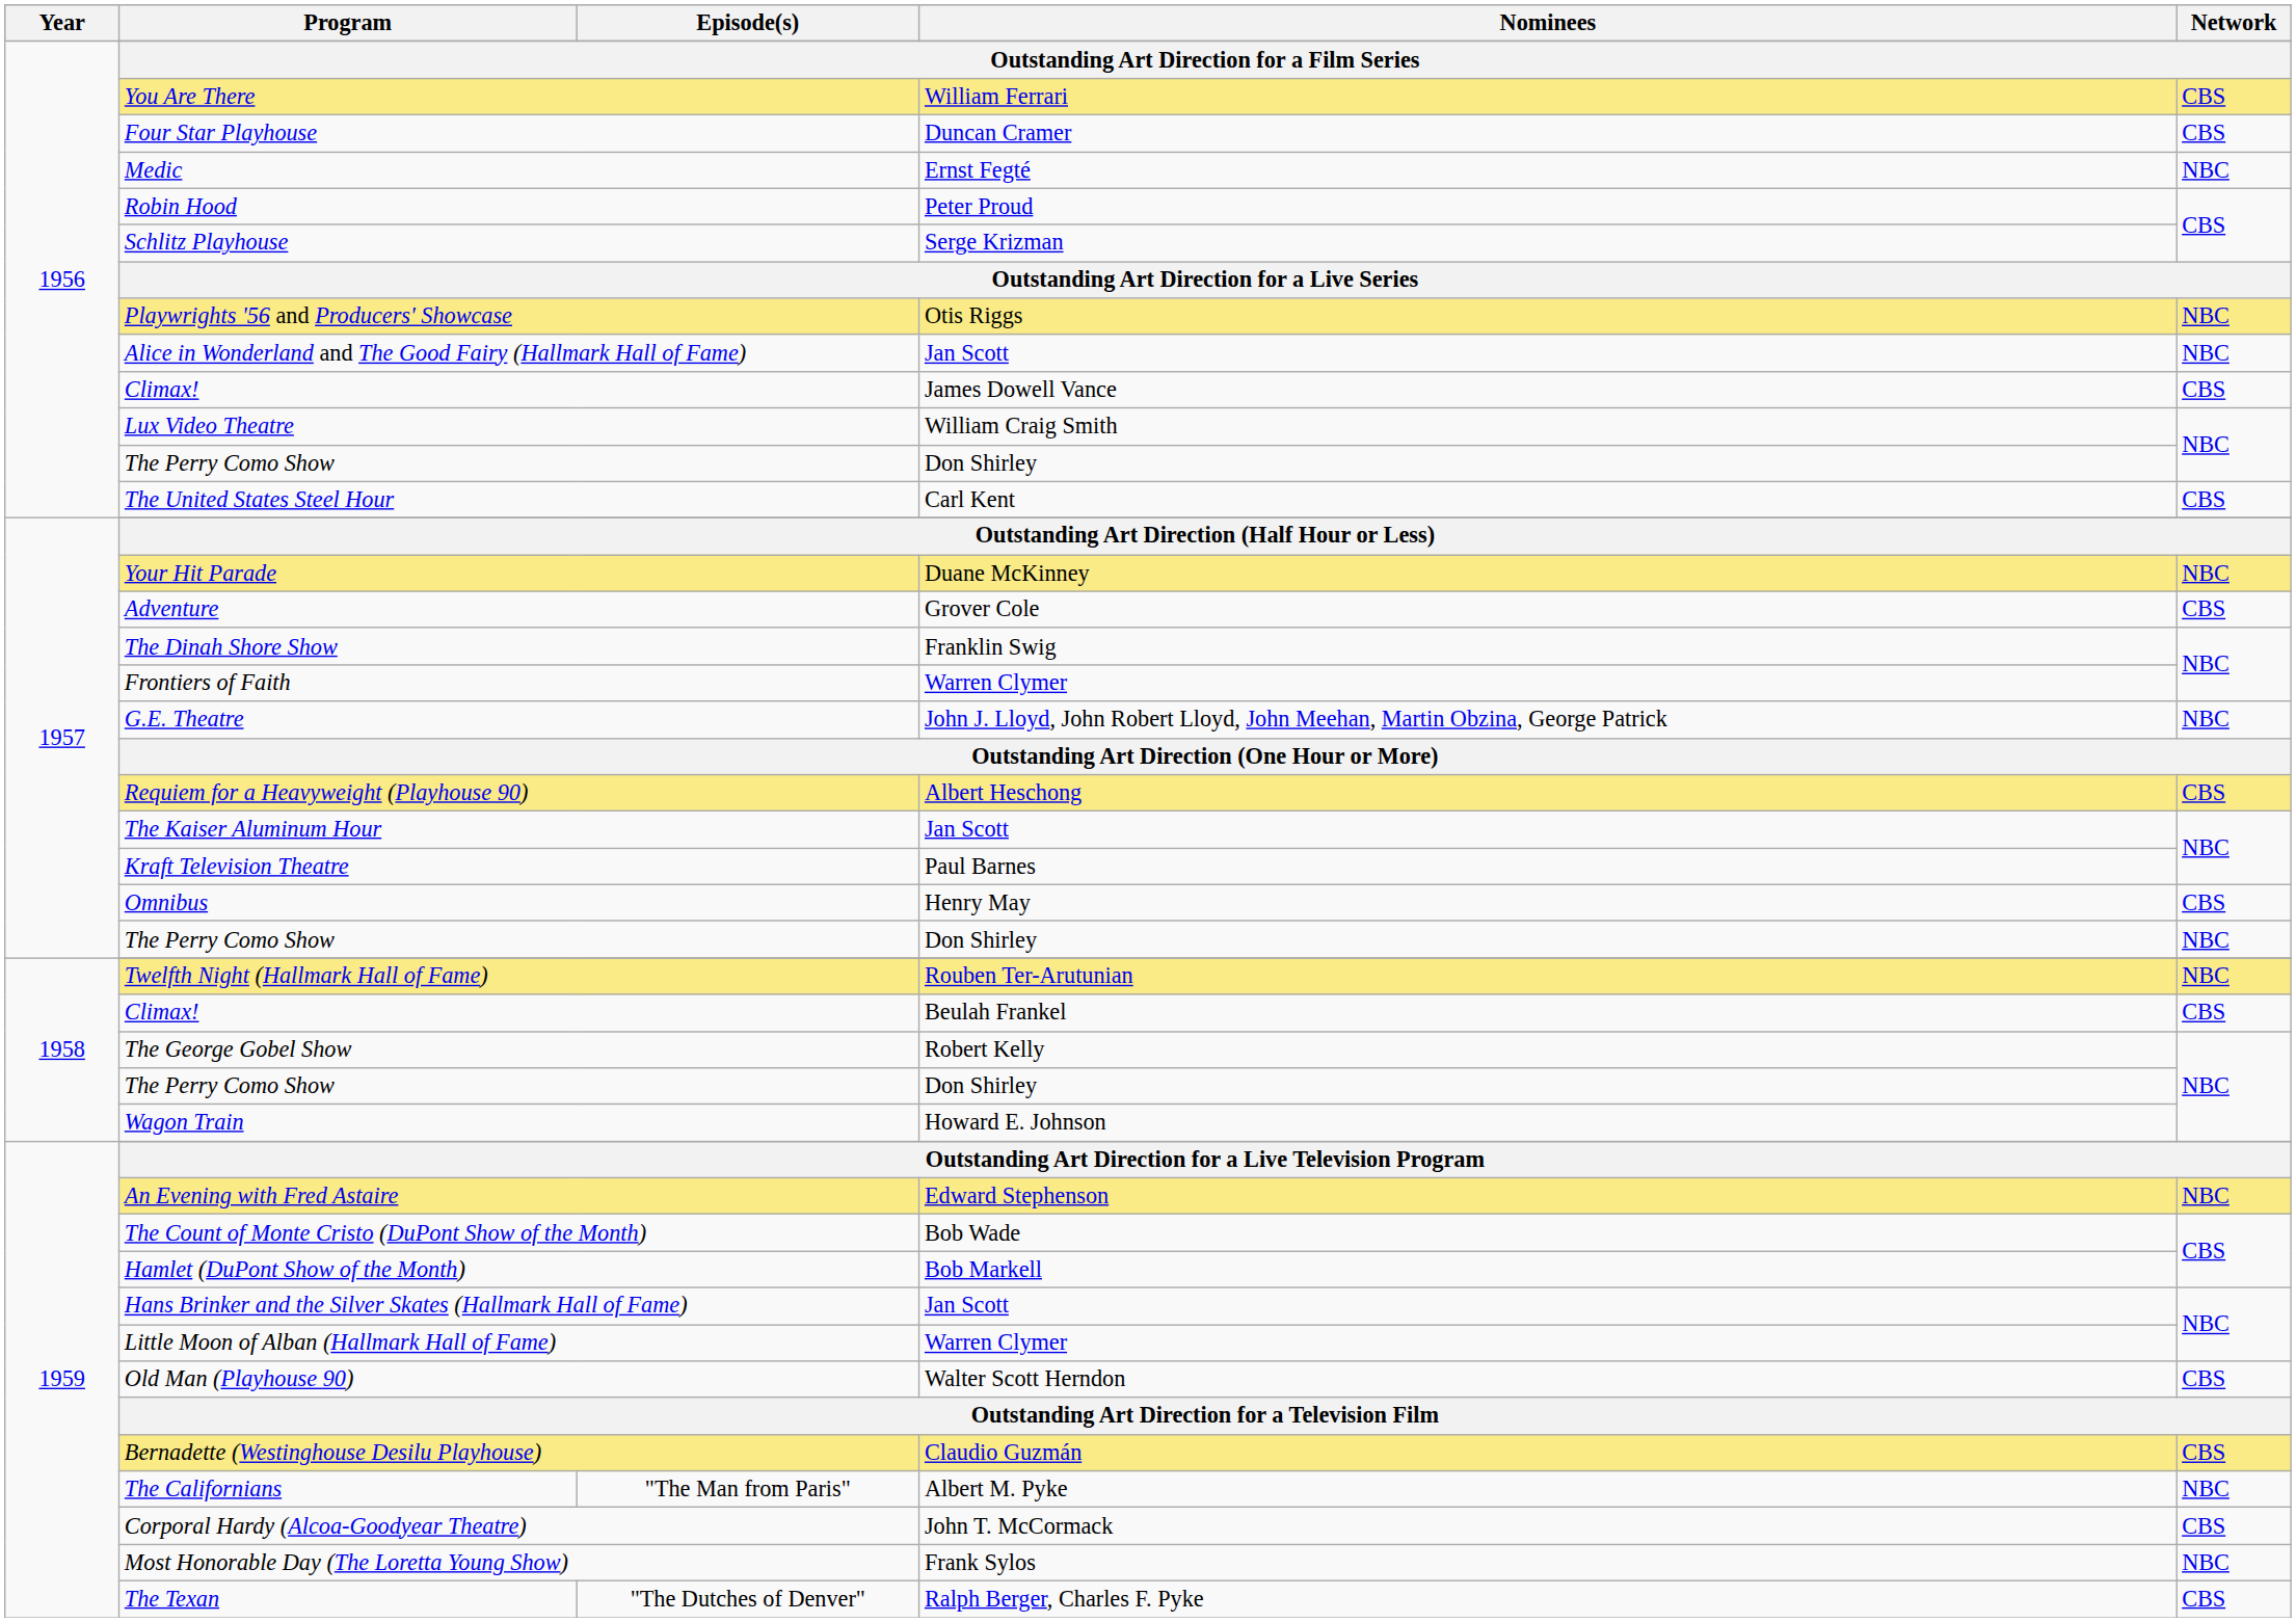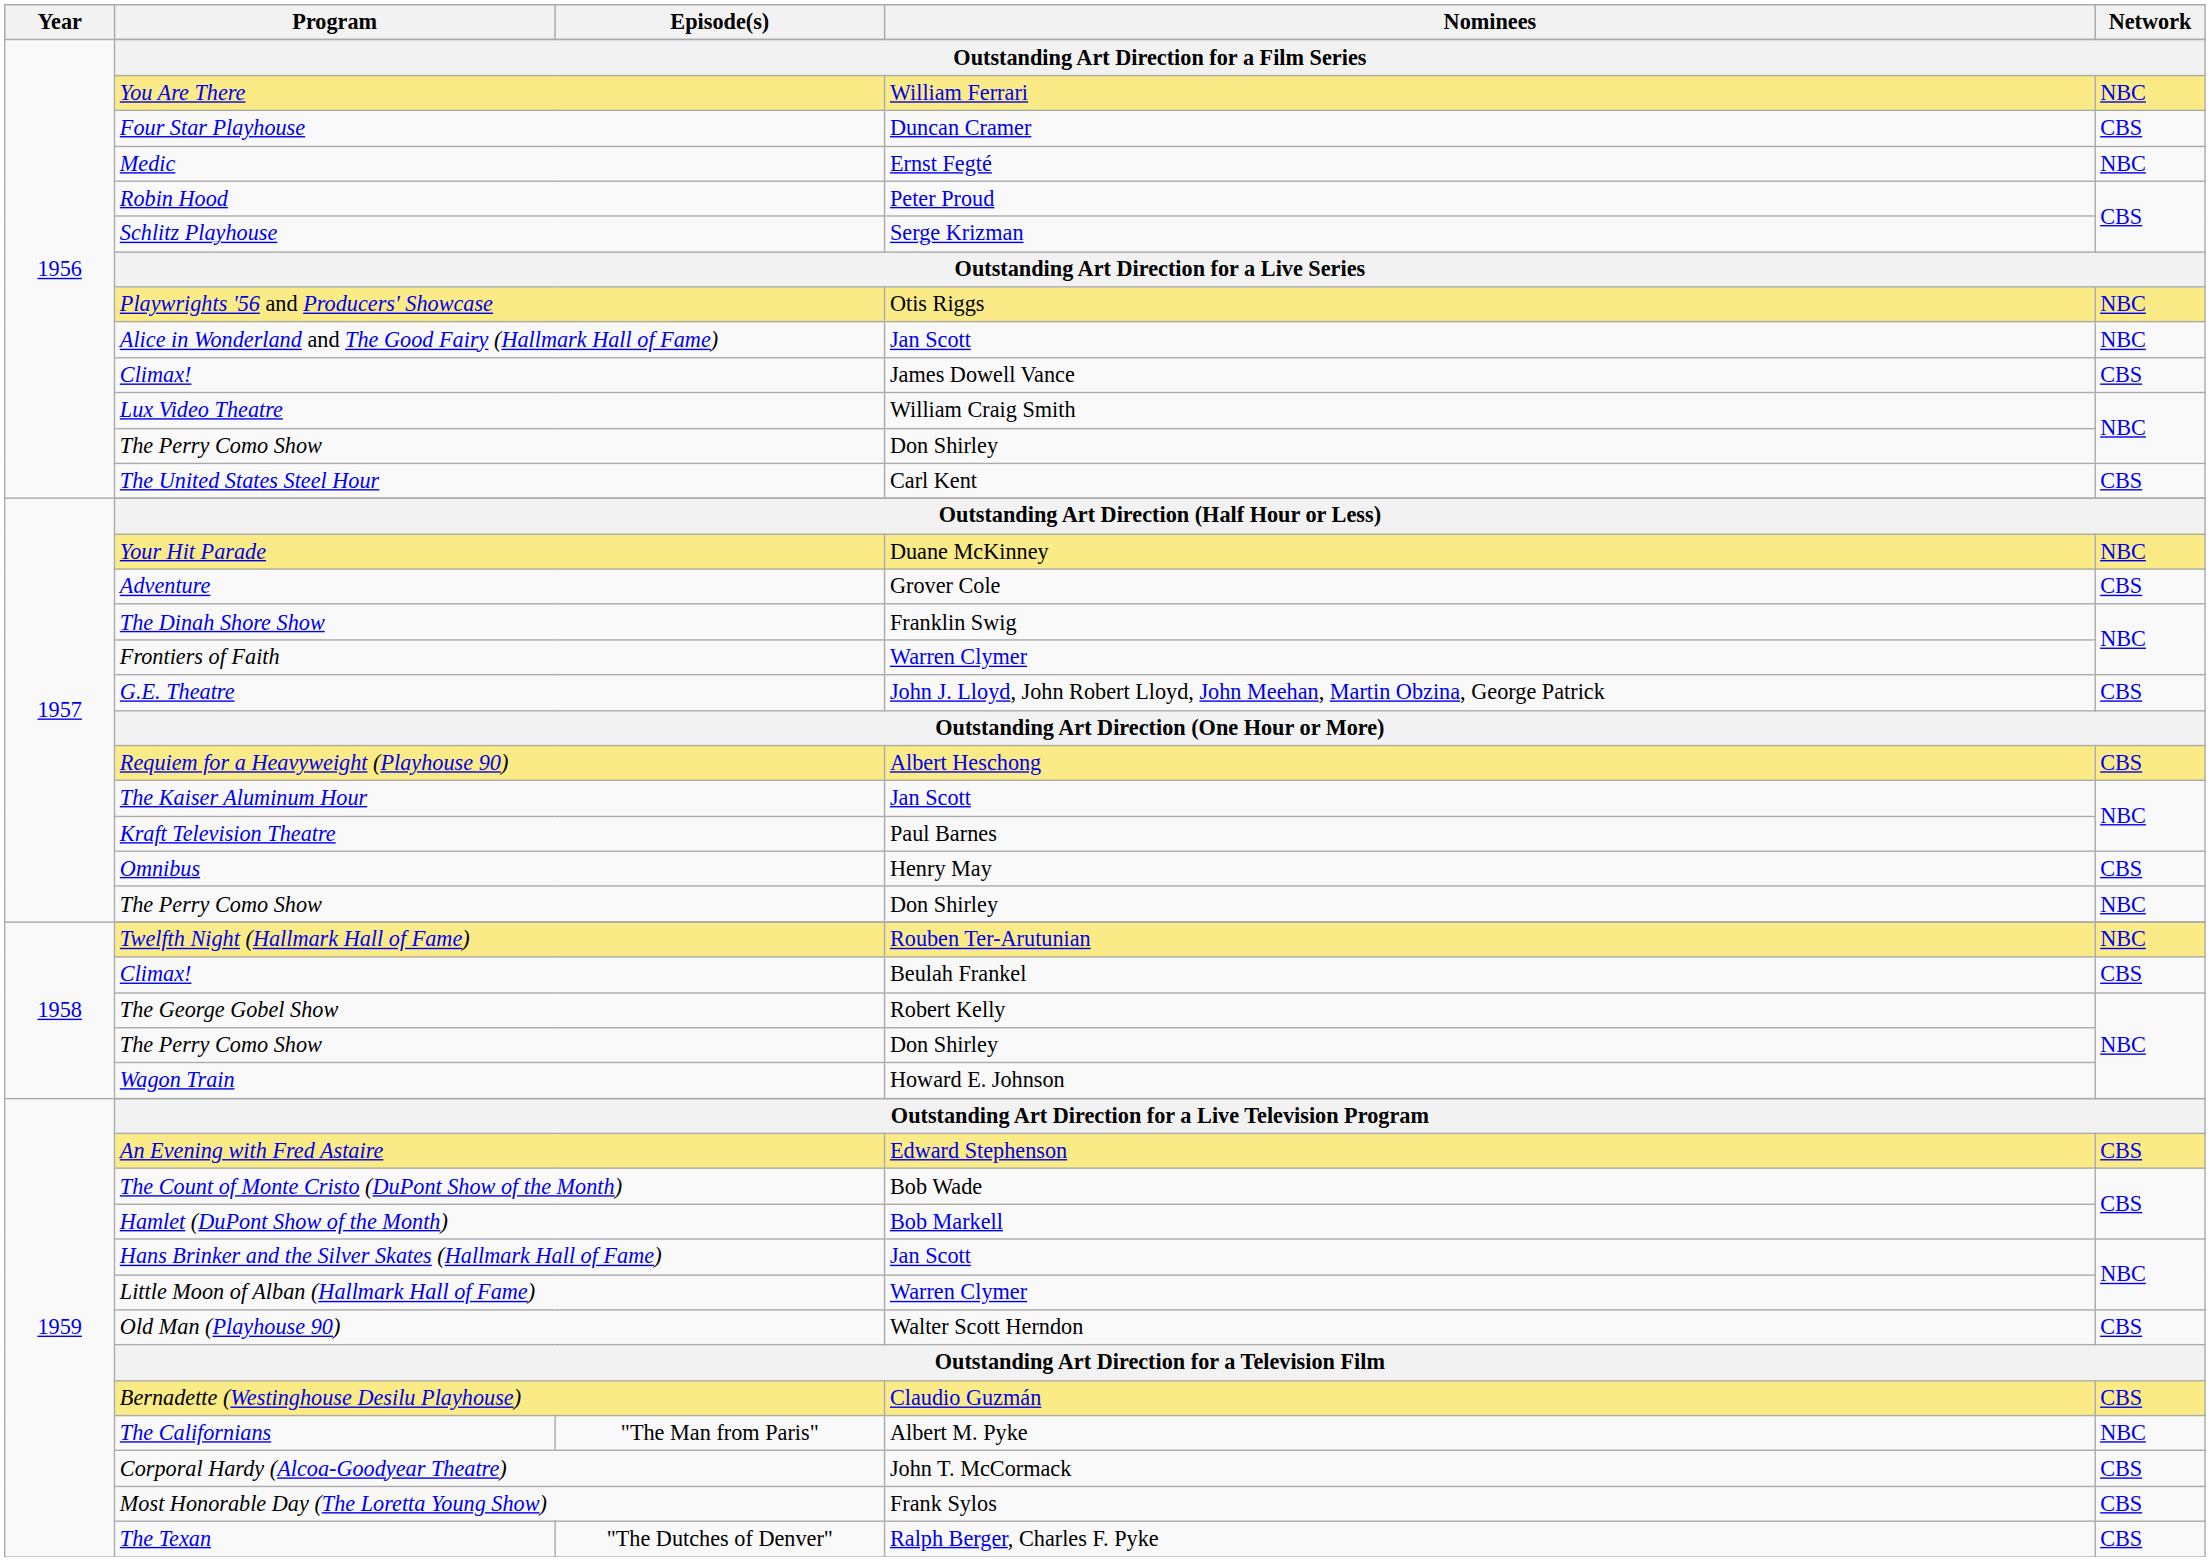 <table class="wikitable" style="width:100%">
 <tr bgcolor="#bebebe">
 <th width="5%">Year</th>
 <th width="20%">Program</th>
 <th width="15%">Episode(s)</th>
 <th width="55%">Nominees</th>
 <th width="5%">Network</th>
 </tr>
 <tr>
 <td rowspan=14 style="text-align:center"><a href='#'>1956</a></td>
 </tr>
 <tr>
 <th colspan="6">Outstanding Art Direction for a Film Series</th>
 </tr>
 <tr style="background:#FAEB86">
 <td colspan=2><em><a href='#'>You Are There</a></em></td>
 <td><a href='#'>William Ferrari</a></td>
-<td><a href='#'>CBS</a></td>
+<td><a href='#'>NBC</a></td>
 </tr>
 <tr>
 <td colspan=2><em><a href='#'>Four Star Playhouse</a></em></td>
 <td><a href='#'>Duncan Cramer</a></td>
 <td><a href='#'>CBS</a></td>
 </tr>
 <tr>
 <td colspan=2><em><a href='#'>Medic</a></em></td>
 <td><a href='#'>Ernst Fegté</a></td>
 <td><a href='#'>NBC</a></td>
 </tr>
 <tr>
 <td colspan=2><em><a href='#'>Robin Hood</a></em></td>
 <td><a href='#'>Peter Proud</a></td>
 <td rowspan=2><a href='#'>CBS</a></td>
 </tr>
 <tr>
 <td colspan=2><em><a href='#'>Schlitz Playhouse</a></em></td>
 <td><a href='#'>Serge Krizman</a></td>
 </tr>
 <tr>
 <th colspan="6">Outstanding Art Direction for a Live Series</th>
 </tr>
 <tr style="background:#FAEB86">
 <td colspan=2><em><a href='#'>Playwrights '56</a></em> and <em><a href='#'>Producers' Showcase</a></em></td>
 <td>Otis Riggs</td>
 <td><a href='#'>NBC</a></td>
 </tr>
 <tr>
 <td colspan=2><em><a href='#'>Alice in Wonderland</a></em> and <em><a href='#'>The Good Fairy</a> (<a href='#'>Hallmark Hall of Fame</a>)</em></td>
 <td><a href='#'>Jan Scott</a></td>
 <td><a href='#'>NBC</a></td>
 </tr>
 <tr>
 <td colspan=2><em><a href='#'>Climax!</a></em></td>
 <td>James Dowell Vance</td>
 <td><a href='#'>CBS</a></td>
 </tr>
 <tr>
 <td colspan=2><em><a href='#'>Lux Video Theatre</a></em></td>
 <td>William Craig Smith</td>
 <td rowspan=2><a href='#'>NBC</a></td>
 </tr>
 <tr>
 <td colspan=2><em>The Perry Como Show</em></td>
 <td>Don Shirley</td>
 </tr>
 <tr>
 <td colspan=2><em><a href='#'>The United States Steel Hour</a></em></td>
 <td>Carl Kent</td>
 <td><a href='#'>CBS</a></td>
 </tr>
 <tr>
 <td rowspan=13 style="text-align:center"><a href='#'>1957</a></td>
 </tr>
 <tr>
 <th colspan="6">Outstanding Art Direction (Half Hour or Less)</th>
 </tr>
 <tr style="background:#FAEB86">
 <td colspan=2><em><a href='#'>Your Hit Parade</a></em></td>
 <td>Duane McKinney</td>
 <td><a href='#'>NBC</a></td>
 </tr>
 <tr>
 <td colspan=2><em><a href='#'>Adventure</a></em></td>
 <td>Grover Cole</td>
 <td><a href='#'>CBS</a></td>
 </tr>
 <tr>
 <td colspan=2><em><a href='#'>The Dinah Shore Show</a></em></td>
 <td>Franklin Swig</td>
 <td rowspan=2><a href='#'>NBC</a></td>
 </tr>
 <tr>
 <td colspan=2><em>Frontiers of Faith</em></td>
 <td><a href='#'>Warren Clymer</a></td>
 </tr>
 <tr>
 <td colspan=2><em><a href='#'>G.E. Theatre</a></em></td>
 <td><a href='#'>John J. Lloyd</a>, John Robert Lloyd, <a href='#'>John Meehan</a>, <a href='#'>Martin Obzina</a>, George Patrick</td>
-<td><a href='#'>NBC</a></td>
+<td><a href='#'>CBS</a></td>
 </tr>
 <tr>
 <th colspan="6">Outstanding Art Direction (One Hour or More)</th>
 </tr>
 <tr style="background:#FAEB86">
 <td colspan=2><em><a href='#'>Requiem for a Heavyweight</a> (<a href='#'>Playhouse 90</a>)</em></td>
 <td><a href='#'>Albert Heschong</a></td>
 <td><a href='#'>CBS</a></td>
 </tr>
 <tr>
 <td colspan=2><em><a href='#'>The Kaiser Aluminum Hour</a></em></td>
 <td><a href='#'>Jan Scott</a></td>
 <td rowspan=2><a href='#'>NBC</a></td>
 </tr>
 <tr>
 <td colspan=2><em><a href='#'>Kraft Television Theatre</a></em></td>
 <td>Paul Barnes</td>
 </tr>
 <tr>
 <td colspan=2><em><a href='#'>Omnibus</a></em></td>
 <td>Henry May</td>
 <td><a href='#'>CBS</a></td>
 </tr>
 <tr>
 <td colspan=2><em>The Perry Como Show</em></td>
 <td>Don Shirley</td>
 <td><a href='#'>NBC</a></td>
 </tr>
 <tr>
 <td rowspan=6 style="text-align:center"><a href='#'>1958</a><br></td>
 </tr>
 <tr style="background:#FAEB86">
 <td colspan=2><em><a href='#'>Twelfth Night</a> (<a href='#'>Hallmark Hall of Fame</a>)</em></td>
 <td><a href='#'>Rouben Ter-Arutunian</a></td>
 <td><a href='#'>NBC</a></td>
 </tr>
 <tr>
 <td colspan=2><em><a href='#'>Climax!</a></em></td>
 <td>Beulah Frankel</td>
 <td><a href='#'>CBS</a></td>
 </tr>
 <tr>
 <td colspan=2><em>The George Gobel Show</em></td>
 <td>Robert Kelly</td>
 <td rowspan=3><a href='#'>NBC</a></td>
 </tr>
 <tr>
 <td colspan=2><em>The Perry Como Show</em></td>
 <td>Don Shirley</td>
 </tr>
 <tr>
 <td colspan=2><em><a href='#'>Wagon Train</a></em></td>
 <td>Howard E. Johnson</td>
 </tr>
 <tr>
 <td rowspan=14 style="text-align:center"><a href='#'>1959</a></td>
 </tr>
 <tr>
 <th colspan="6">Outstanding Art Direction for a Live Television Program</th>
 </tr>
 <tr style="background:#FAEB86">
 <td colspan=2><em><a href='#'>An Evening with Fred Astaire</a></em></td>
 <td><a href='#'>Edward Stephenson</a></td>
-<td><a href='#'>NBC</a></td>
+<td><a href='#'>CBS</a></td>
 </tr>
 <tr>
 <td colspan=2><em><a href='#'>The Count of Monte Cristo</a> (<a href='#'>DuPont Show of the Month</a>)</em></td>
 <td>Bob Wade</td>
 <td rowspan=2><a href='#'>CBS</a></td>
 </tr>
 <tr>
 <td colspan=2><em><a href='#'>Hamlet</a> (<a href='#'>DuPont Show of the Month</a>)</em></td>
 <td><a href='#'>Bob Markell</a></td>
 </tr>
 <tr>
 <td colspan=2><em><a href='#'>Hans Brinker and the Silver Skates</a> (<a href='#'>Hallmark Hall of Fame</a>)</em></td>
 <td><a href='#'>Jan Scott</a></td>
 <td rowspan=2><a href='#'>NBC</a></td>
 </tr>
 <tr>
 <td colspan=2><em>Little Moon of Alban (<a href='#'>Hallmark Hall of Fame</a>)</em></td>
 <td><a href='#'>Warren Clymer</a></td>
 </tr>
 <tr>
 <td colspan=2><em>Old Man (<a href='#'>Playhouse 90</a>)</em></td>
 <td>Walter Scott Herndon</td>
 <td><a href='#'>CBS</a></td>
 </tr>
 <tr>
 <th colspan="6">Outstanding Art Direction for a Television Film</th>
 </tr>
 <tr style="background:#FAEB86">
 <td colspan=2><em>Bernadette (<a href='#'>Westinghouse Desilu Playhouse</a>)</em></td>
 <td><a href='#'>Claudio Guzmán</a></td>
 <td><a href='#'>CBS</a></td>
 </tr>
 <tr>
 <td><em><a href='#'>The Californians</a></em></td>
 <td align=center>"The Man from Paris"</td>
 <td>Albert M. Pyke</td>
 <td><a href='#'>NBC</a></td>
 </tr>
 <tr>
 <td colspan=2><em>Corporal Hardy (<a href='#'>Alcoa-Goodyear Theatre</a>)</em></td>
 <td>John T. McCormack</td>
 <td><a href='#'>CBS</a></td>
 </tr>
 <tr>
 <td colspan=2><em>Most Honorable Day (<a href='#'>The Loretta Young Show</a>)</em></td>
 <td>Frank Sylos</td>
-<td><a href='#'>NBC</a></td>
+<td><a href='#'>CBS</a></td>
 </tr>
 <tr>
 <td><em><a href='#'>The Texan</a></em></td>
 <td align=center>"The Dutches of Denver"</td>
 <td><a href='#'>Ralph Berger</a>, Charles F. Pyke</td>
 <td><a href='#'>CBS</a></td>
 </tr>
 <tr>
 </tr>
 </table>
